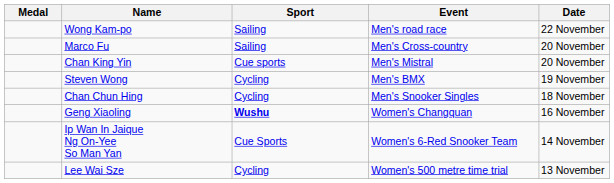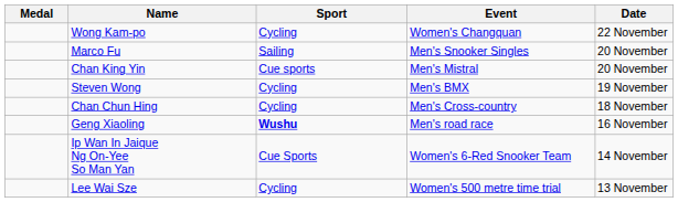 <table class="wikitable sortable" style="font-size:100%">
 <tr>
 <th width="80">Medal</th>
 <th width="250">Name</th>
 <th width="200">Sport</th>
 <th width="250">Event</th>
 <th width="100">Date</th>
 </tr>
 <tr>
 <td></td>
 <td><a href='#'>Wong Kam-po</a></td>
-<td><a href='#'>Sailing</a></td>
-<td><a href='#'>Men's road race</a></td>
+<td><a href='#'>Cycling</a></td>
+<td><a href='#'>Women's Changquan</a></td>
 <td>22 November</td>
 </tr>
 <tr>
 <td></td>
 <td><a href='#'>Marco Fu</a></td>
 <td><a href='#'>Sailing</a></td>
-<td><a href='#'>Men's Cross-country</a></td>
+<td><a href='#'>Men's Snooker Singles</a></td>
 <td>20 November</td>
 </tr>
 <tr>
 <td></td>
 <td><a href='#'>Chan King Yin</a></td>
 <td><a href='#'>Cue sports</a></td>
 <td><a href='#'>Men's Mistral</a></td>
 <td>20 November</td>
 </tr>
 <tr>
 <td></td>
 <td><a href='#'>Steven Wong</a></td>
 <td><a href='#'>Cycling</a></td>
 <td><a href='#'>Men's BMX</a></td>
 <td>19 November</td>
 </tr>
 <tr>
 <td></td>
 <td><a href='#'>Chan Chun Hing</a></td>
 <td><a href='#'>Cycling</a></td>
-<td><a href='#'>Men's Snooker Singles</a></td>
+<td><a href='#'>Men's Cross-country</a></td>
 <td>18 November</td>
 </tr>
 <tr>
 <td></td>
 <td><a href='#'>Geng Xiaoling</a></td>
 <td><strong><a href='#'>Wushu</a></strong></td>
-<td><a href='#'>Women's Changquan</a></td>
+<td><a href='#'>Men's road race</a></td>
 <td>16 November</td>
 </tr>
 <tr>
 <td></td>
 <td><a href='#'>Ip Wan In Jaique</a><br> <a href='#'>Ng On-Yee</a> <br> <a href='#'>So Man Yan</a></td>
 <td><a href='#'>Cue Sports</a></td>
 <td><a href='#'>Women's 6-Red Snooker Team</a></td>
 <td>14 November</td>
 </tr>
 <tr>
 <td></td>
 <td><a href='#'>Lee Wai Sze</a></td>
 <td><a href='#'>Cycling</a></td>
 <td><a href='#'>Women's 500 metre time trial</a></td>
 <td>13 November</td>
 </tr>
 </table>
